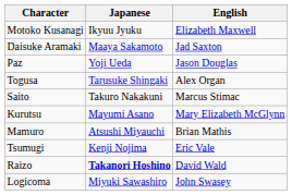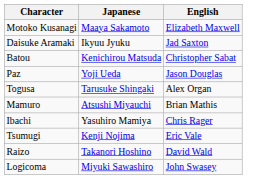 <table class="wikitable">
 <tr>
 <th>Character</th>
 <th>Japanese</th>
 <th>English</th>
 </tr>
 <tr>
 <td>Motoko Kusanagi</td>
-<td>Ikyuu Jyuku</td>
+<td><a href='#'>Maaya Sakamoto</a></td>
 <td><a href='#'>Elizabeth Maxwell</a></td>
 </tr>
 <tr>
 <td>Daisuke Aramaki</td>
-<td><a href='#'>Maaya Sakamoto</a></td>
+<td>Ikyuu Jyuku</td>
 <td><a href='#'>Jad Saxton</a></td>
+</tr>
+<tr>
+<td>Batou</td>
+<td><a href='#'>Kenichirou Matsuda</a></td>
+<td><a href='#'>Christopher Sabat</a></td>
 </tr>
 <tr>
 <td>Paz</td>
 <td><a href='#'>Yoji Ueda</a></td>
 <td><a href='#'>Jason Douglas</a></td>
 </tr>
 <tr>
 <td>Togusa</td>
 <td><a href='#'>Tarusuke Shingaki</a></td>
 <td>Alex Organ</td>
 </tr>
 <tr>
-<td>Saito</td>
-<td>Takuro Nakakuni</td>
-<td>Marcus Stimac</td>
-</tr>
-<tr>
-<td>Kurutsu</td>
-<td><a href='#'>Mayumi Asano</a></td>
-<td><a href='#'>Mary Elizabeth McGlynn</a></td>
-</tr>
-<tr>
 <td>Mamuro</td>
 <td><a href='#'>Atsushi Miyauchi</a></td>
 <td>Brian Mathis</td>
+</tr>
+<tr>
+<td>Ibachi</td>
+<td>Yasuhiro Mamiya</td>
+<td><a href='#'>Chris Rager</a></td>
 </tr>
 <tr>
 <td>Tsumugi</td>
 <td><a href='#'>Kenji Nojima</a></td>
 <td><a href='#'>Eric Vale</a></td>
 </tr>
 <tr>
 <td>Raizo</td>
-<td><strong><a href='#'>Takanori Hoshino</a></strong></td>
+<td><a href='#'>Takanori Hoshino</a></td>
 <td><a href='#'>David Wald</a></td>
 </tr>
 <tr>
 <td>Logicoma</td>
 <td><a href='#'>Miyuki Sawashiro</a></td>
 <td><a href='#'>John Swasey</a></td>
 </tr>
 </table>
